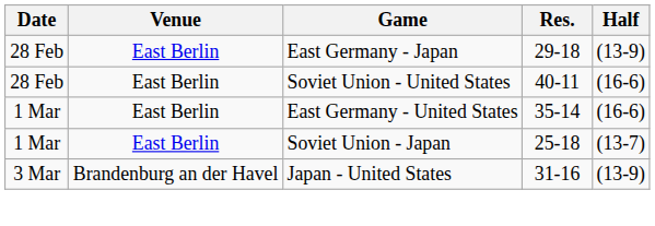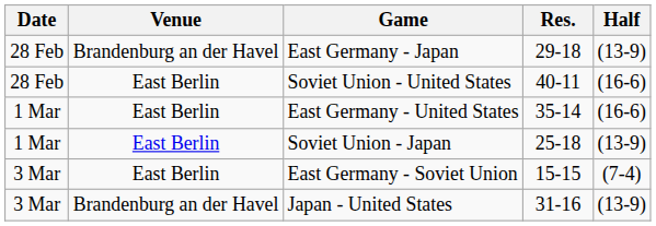 <table class="wikitable" style="text-align:center;">
 <tr>
 <th width="45px">Date</th>
 <th>Venue</th>
 <th>Game</th>
 <th width="50px">Res.</th>
 <th>Half</th>
 </tr>
 <tr>
 <td>28 Feb</td>
-<td><a href='#'>East Berlin</a></td>
+<td>Brandenburg an der Havel</td>
 <td align="left">East Germany - Japan</td>
 <td>29-18</td>
 <td>(13-9)</td>
 </tr>
 <tr>
 <td>28 Feb</td>
 <td>East Berlin</td>
 <td align="left">Soviet Union - United States</td>
 <td>40-11</td>
 <td>(16-6)</td>
 </tr>
 <tr>
 <td>1 Mar</td>
 <td>East Berlin</td>
 <td align="left">East Germany - United States</td>
 <td>35-14</td>
 <td>(16-6)</td>
 </tr>
 <tr>
 <td>1 Mar</td>
 <td><a href='#'>East Berlin</a></td>
 <td align="left">Soviet Union - Japan</td>
 <td>25-18</td>
-<td>(13-7)</td>
+<td>(13-9)</td>
+</tr>
+<tr>
+<td>3 Mar</td>
+<td>East Berlin</td>
+<td align="left">East Germany - Soviet Union</td>
+<td>15-15</td>
+<td>(7-4)</td>
 </tr>
 <tr>
 <td>3 Mar</td>
 <td>Brandenburg an der Havel</td>
 <td align="left">Japan - United States</td>
 <td>31-16</td>
 <td>(13-9)</td>
 </tr>
 </table>
